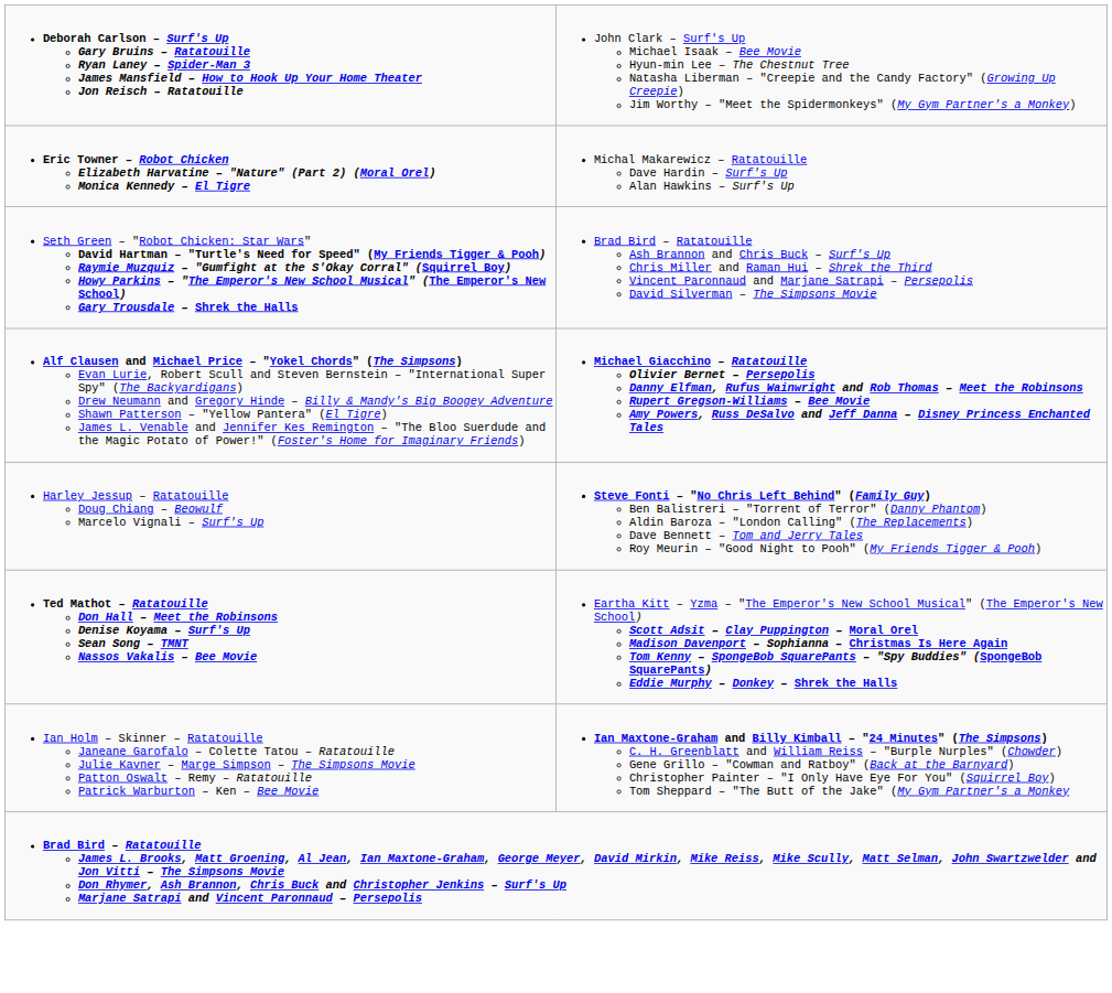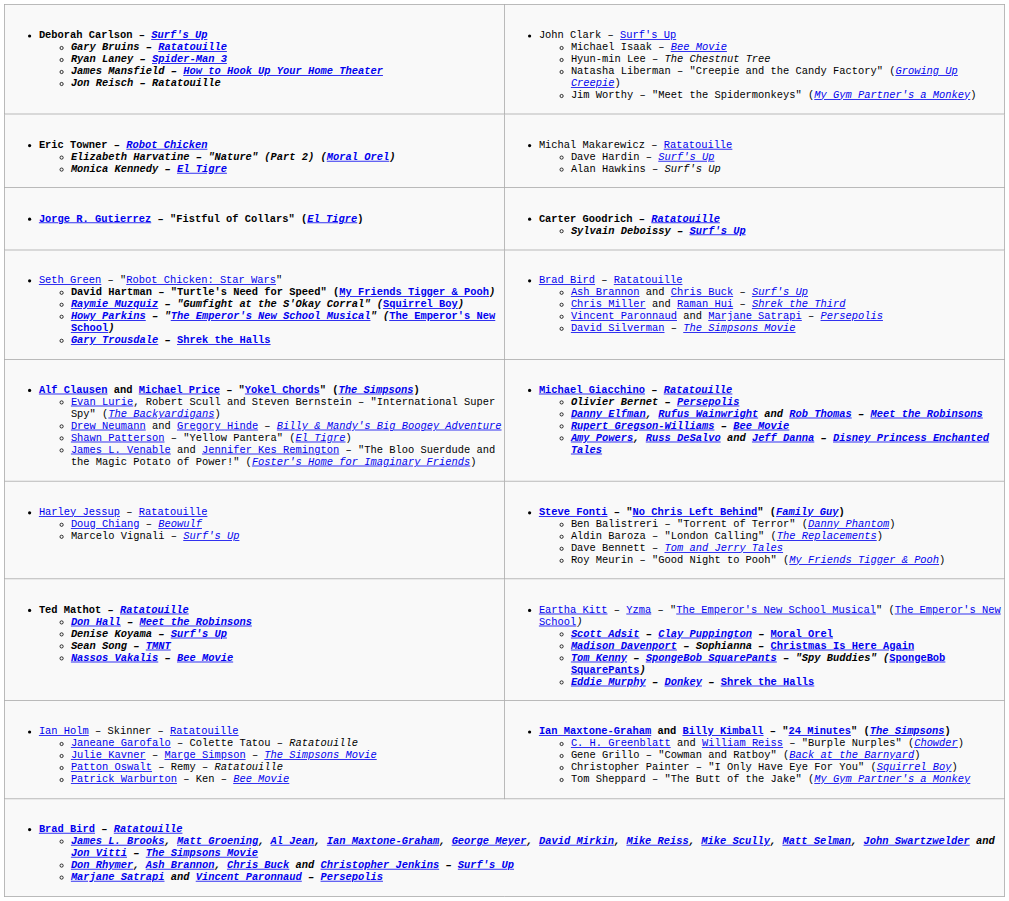 <table class=wikitable>
 <tr>
 <td valign="top" width="50%"><br><ul><li><strong>Deborah Carlson – <em><a href='#'>Surf's Up</a><strong><em><ul><li>Gary Bruins – </em><a href='#'>Ratatouille</a><em></li><li>Ryan Laney – </em><a href='#'>Spider-Man 3</a><em></li><li>James Mansfield – </em><a href='#'>How to Hook Up Your Home Theater</a><em></li><li>Jon Reisch – </em>Ratatouille<em></li></ul></li></ul></td>
 <td valign="top" width="50%"><br><ul><li></strong>John Clark – </em><a href='#'>Surf's Up</a></em></strong><ul><li>Michael Isaak – <em><a href='#'>Bee Movie</a></em></li><li>Hyun-min Lee – <em>The Chestnut Tree</em></li><li>Natasha Liberman – "Creepie and the Candy Factory" (<em><a href='#'>Growing Up Creepie</a></em>)</li><li>Jim Worthy – "Meet the Spidermonkeys" (<em><a href='#'>My Gym Partner's a Monkey</a></em>)</li></ul></li></ul></td>
 </tr>
 <tr>
 <td valign="top" width="50%"><br><ul><li><strong>Eric Towner – <em><a href='#'>Robot Chicken</a><strong><em><ul><li>Elizabeth Harvatine – "Nature" (Part 2) (</em><a href='#'>Moral Orel</a><em>)</li><li>Monica Kennedy – </em><a href='#'>El Tigre</a><em></li></ul></li></ul></td>
 <td valign="top" width="50%"><br><ul><li></strong>Michal Makarewicz – </em><a href='#'>Ratatouille</a></em></strong><ul><li>Dave Hardin – <em><a href='#'>Surf's Up</a></em></li><li>Alan Hawkins – <em>Surf's Up</em></li></ul></li></ul></td>
+</tr>
+<tr>
+<td valign="top" width="50%"><br><ul><li><strong><a href='#'>Jorge R. Gutierrez</a> – "Fistful of Collars" (<em><a href='#'>El Tigre</a></em>)</strong></li></ul></td>
+<td valign="top" width="50%"><br><ul><li><strong>Carter Goodrich – <em><a href='#'>Ratatouille</a><strong><em><ul><li>Sylvain Deboissy – </em><a href='#'>Surf's Up</a><em></li></ul></li></ul></td>
 </tr>
 <tr>
 <td valign="top" width="50%"><br><ul><li></strong><a href='#'>Seth Green</a> – "<a href='#'>Robot Chicken: Star Wars</a>"<strong><ul><li>David Hartman – "Turtle's Need for Speed" (</em><a href='#'>My Friends Tigger & Pooh</a><em>)</li><li><a href='#'>Raymie Muzquiz</a> – "Gumfight at the S'Okay Corral" (</em><a href='#'>Squirrel Boy</a><em>)</li><li><a href='#'>Howy Parkins</a> – "<a href='#'>The Emperor's New School Musical</a>" (</em><a href='#'>The Emperor's New School</a><em>)</li><li><a href='#'>Gary Trousdale</a> – </em><a href='#'>Shrek the Halls</a><em></li></ul></li></ul></td>
 <td valign="top" width="50%"><br><ul><li></strong><a href='#'>Brad Bird</a> – </em><a href='#'>Ratatouille</a></em></strong><ul><li><a href='#'>Ash Brannon</a> and <a href='#'>Chris Buck</a> – <em><a href='#'>Surf's Up</a></em></li><li><a href='#'>Chris Miller</a> and <a href='#'>Raman Hui</a> – <em><a href='#'>Shrek the Third</a></em></li><li><a href='#'>Vincent Paronnaud</a> and <a href='#'>Marjane Satrapi</a> – <em><a href='#'>Persepolis</a></em></li><li><a href='#'>David Silverman</a> – <em><a href='#'>The Simpsons Movie</a></em></li></ul></li></ul></td>
 </tr>
 <tr>
 <td valign="top" width="50%"><br><ul><li><strong><a href='#'>Alf Clausen</a> and <a href='#'>Michael Price</a> – "<a href='#'>Yokel Chords</a>" (<em><a href='#'>The Simpsons</a></em>)</strong><ul><li><a href='#'>Evan Lurie</a>, Robert Scull and Steven Bernstein – "International Super Spy" (<em><a href='#'>The Backyardigans</a></em>)</li><li><a href='#'>Drew Neumann</a> and <a href='#'>Gregory Hinde</a> – <em><a href='#'>Billy & Mandy's Big Boogey Adventure</a></em></li><li><a href='#'>Shawn Patterson</a> – "Yellow Pantera" (<em><a href='#'>El Tigre</a></em>)</li><li><a href='#'>James L. Venable</a> and <a href='#'>Jennifer Kes Remington</a> – "The Bloo Suerdude and the Magic Potato of Power!" (<em><a href='#'>Foster's Home for Imaginary Friends</a></em>)</li></ul></li></ul></td>
 <td valign="top" width="50%"><br><ul><li><strong><a href='#'>Michael Giacchino</a> – <em><a href='#'>Ratatouille</a><strong><em><ul><li>Olivier Bernet – </em><a href='#'>Persepolis</a><em></li><li><a href='#'>Danny Elfman</a>, <a href='#'>Rufus Wainwright</a> and <a href='#'>Rob Thomas</a> – </em><a href='#'>Meet the Robinsons</a><em></li><li><a href='#'>Rupert Gregson-Williams</a> – </em><a href='#'>Bee Movie</a><em></li><li><a href='#'>Amy Powers</a>, <a href='#'>Russ DeSalvo</a> and <a href='#'>Jeff Danna</a> – </em><a href='#'>Disney Princess Enchanted Tales</a><em></li></ul></li></ul></td>
 </tr>
 <tr>
 <td valign="top" width="50%"><br><ul><li></strong><a href='#'>Harley Jessup</a> – </em><a href='#'>Ratatouille</a></em></strong><ul><li><a href='#'>Doug Chiang</a> – <em><a href='#'>Beowulf</a></em></li><li>Marcelo Vignali – <em><a href='#'>Surf's Up</a></em></li></ul></li></ul></td>
 <td valign="top" width="50%"><br><ul><li><strong><a href='#'>Steve Fonti</a> – "<a href='#'>No Chris Left Behind</a>" (<em><a href='#'>Family Guy</a></em>)</strong><ul><li>Ben Balistreri – "Torrent of Terror" (<em><a href='#'>Danny Phantom</a></em>)</li><li>Aldin Baroza – "London Calling" (<em><a href='#'>The Replacements</a></em>)</li><li>Dave Bennett – <em><a href='#'>Tom and Jerry Tales</a></em></li><li>Roy Meurin – "Good Night to Pooh" (<em><a href='#'>My Friends Tigger & Pooh</a></em>)</li></ul></li></ul></td>
 </tr>
 <tr>
 <td valign="top" width="50%"><br><ul><li><strong>Ted Mathot – <em><a href='#'>Ratatouille</a><strong><em><ul><li><a href='#'>Don Hall</a> – </em><a href='#'>Meet the Robinsons</a><em></li><li>Denise Koyama – </em><a href='#'>Surf's Up</a><em></li><li>Sean Song – </em><a href='#'>TMNT</a><em></li><li><a href='#'>Nassos Vakalis</a> – </em><a href='#'>Bee Movie</a><em></li></ul></li></ul></td>
 <td valign="top" width="50%"><br><ul><li></strong><a href='#'>Eartha Kitt</a> – <a href='#'>Yzma</a> – "<a href='#'>The Emperor's New School Musical</a>" (</em><a href='#'>The Emperor's New School</a><em>)<strong><ul><li><a href='#'>Scott Adsit</a> – <a href='#'>Clay Puppington</a> – </em><a href='#'>Moral Orel</a><em></li><li><a href='#'>Madison Davenport</a> – Sophianna – </em><a href='#'>Christmas Is Here Again</a><em></li><li><a href='#'>Tom Kenny</a> – <a href='#'>SpongeBob SquarePants</a> – "Spy Buddies" (</em><a href='#'>SpongeBob SquarePants</a><em>)</li><li><a href='#'>Eddie Murphy</a> – <a href='#'>Donkey</a> – </em><a href='#'>Shrek the Halls</a><em></li></ul></li></ul></td>
 </tr>
 <tr>
 <td valign="top" width="50%"><br><ul><li></strong><a href='#'>Ian Holm</a> – Skinner – </em><a href='#'>Ratatouille</a></em></strong><ul><li><a href='#'>Janeane Garofalo</a> – Colette Tatou – <em>Ratatouille</em></li><li><a href='#'>Julie Kavner</a> – <a href='#'>Marge Simpson</a> – <em><a href='#'>The Simpsons Movie</a></em></li><li><a href='#'>Patton Oswalt</a> – Remy – <em>Ratatouille</em></li><li><a href='#'>Patrick Warburton</a> – Ken – <em><a href='#'>Bee Movie</a></em></li></ul></li></ul></td>
 <td valign="top" width="50%"><br><ul><li><strong><a href='#'>Ian Maxtone-Graham</a> and <a href='#'>Billy Kimball</a> – "<a href='#'>24 Minutes</a>" (<em><a href='#'>The Simpsons</a></em>)</strong><ul><li><a href='#'>C. H. Greenblatt</a> and <a href='#'>William Reiss</a> – "Burple Nurples" (<em><a href='#'>Chowder</a></em>)</li><li>Gene Grillo – "Cowman and Ratboy" (<em><a href='#'>Back at the Barnyard</a></em>)</li><li>Christopher Painter – "I Only Have Eye For You" (<em><a href='#'>Squirrel Boy</a></em>)</li><li>Tom Sheppard – "The Butt of the Jake" (<em><a href='#'>My Gym Partner's a Monkey</a></em></li></ul></li></ul></td>
 </tr>
 <tr>
 <td valign="top" width="100%" colspan="2"><br><ul><li><strong><a href='#'>Brad Bird</a> – <em><a href='#'>Ratatouille</a><strong><em><ul><li><a href='#'>James L. Brooks</a>, <a href='#'>Matt Groening</a>, <a href='#'>Al Jean</a>, <a href='#'>Ian Maxtone-Graham</a>, <a href='#'>George Meyer</a>, <a href='#'>David Mirkin</a>, <a href='#'>Mike Reiss</a>, <a href='#'>Mike Scully</a>, <a href='#'>Matt Selman</a>, <a href='#'>John Swartzwelder</a> and <a href='#'>Jon Vitti</a> – </em><a href='#'>The Simpsons Movie</a><em></li><li><a href='#'>Don Rhymer</a>, <a href='#'>Ash Brannon</a>, <a href='#'>Chris Buck</a> and <a href='#'>Christopher Jenkins</a> – </em><a href='#'>Surf's Up</a><em></li><li><a href='#'>Marjane Satrapi</a> and <a href='#'>Vincent Paronnaud</a> – </em><a href='#'>Persepolis</a><em></li></ul></li></ul></td>
 </tr>
 </table>
